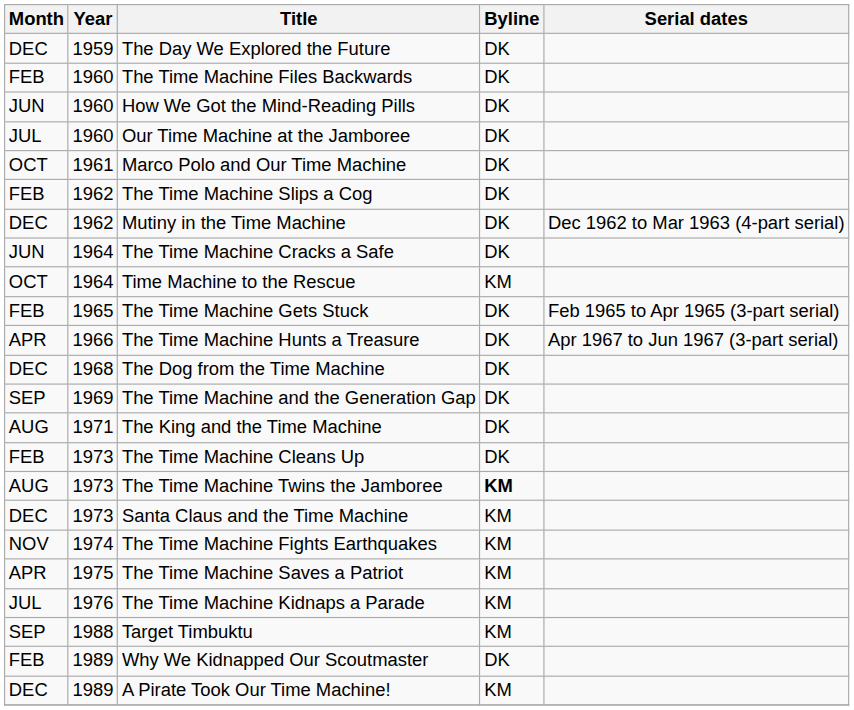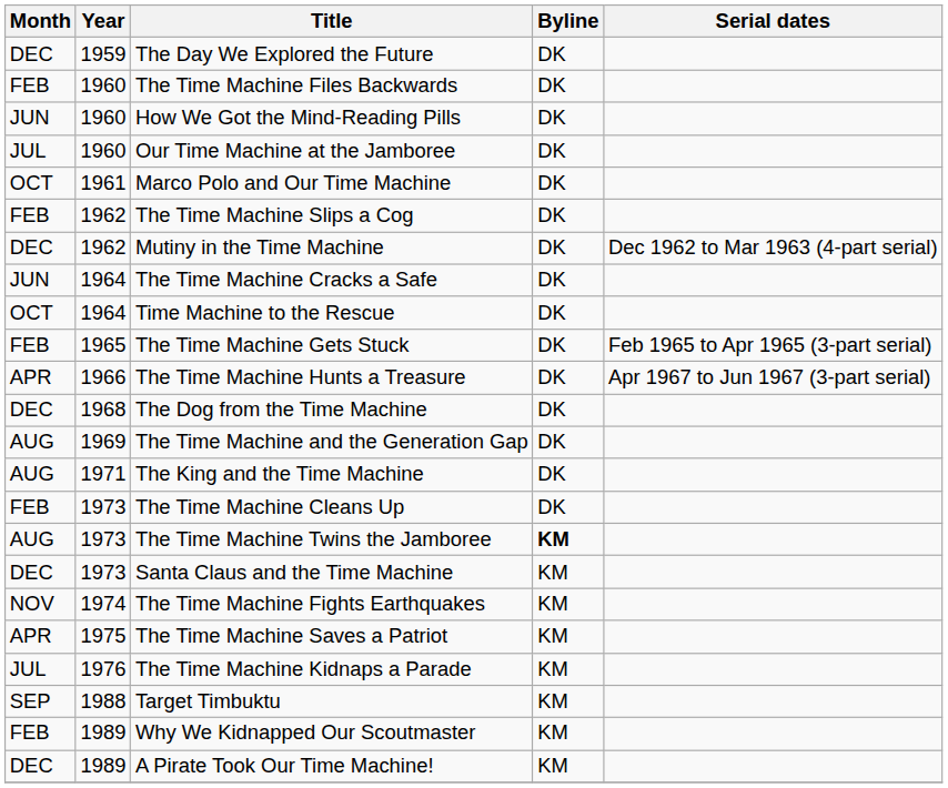 <table class="wikitable sortable">
 <tr>
 <th>Month</th>
 <th>Year</th>
 <th>Title</th>
 <th>Byline</th>
 <th>Serial dates</th>
 </tr>
 <tr>
 <td>DEC</td>
 <td>1959</td>
 <td>The Day We Explored the Future</td>
 <td>DK</td>
 <td></td>
 </tr>
 <tr>
 <td>FEB</td>
 <td>1960</td>
 <td>The Time Machine Files Backwards</td>
 <td>DK</td>
 <td></td>
 </tr>
 <tr>
 <td>JUN</td>
 <td>1960</td>
 <td>How We Got the Mind-Reading Pills</td>
 <td>DK</td>
 <td></td>
 </tr>
 <tr>
 <td>JUL</td>
 <td>1960</td>
 <td>Our Time Machine at the Jamboree</td>
 <td>DK</td>
 <td></td>
 </tr>
 <tr>
 <td>OCT</td>
 <td>1961</td>
 <td>Marco Polo and Our Time Machine</td>
 <td>DK</td>
 <td></td>
 </tr>
 <tr>
 <td>FEB</td>
 <td>1962</td>
 <td>The Time Machine Slips a Cog</td>
 <td>DK</td>
 <td></td>
 </tr>
 <tr>
 <td>DEC</td>
 <td>1962</td>
 <td>Mutiny in the Time Machine</td>
 <td>DK</td>
 <td>Dec 1962 to Mar 1963 (4-part serial)</td>
 </tr>
 <tr>
 <td>JUN</td>
 <td>1964</td>
 <td>The Time Machine Cracks a Safe</td>
 <td>DK</td>
 <td></td>
 </tr>
 <tr>
 <td>OCT</td>
 <td>1964</td>
 <td>Time Machine to the Rescue</td>
-<td>KM</td>
+<td>DK</td>
 <td></td>
 </tr>
 <tr>
 <td>FEB</td>
 <td>1965</td>
 <td>The Time Machine Gets Stuck</td>
 <td>DK</td>
 <td>Feb 1965 to Apr 1965 (3-part serial)</td>
 </tr>
 <tr>
 <td>APR</td>
 <td>1966</td>
 <td>The Time Machine Hunts a Treasure</td>
 <td>DK</td>
 <td>Apr 1967 to Jun 1967 (3-part serial)</td>
 </tr>
 <tr>
 <td>DEC</td>
 <td>1968</td>
 <td>The Dog from the Time Machine</td>
 <td>DK</td>
 <td></td>
 </tr>
 <tr>
-<td>SEP</td>
+<td>AUG</td>
 <td>1969</td>
 <td>The Time Machine and the Generation Gap</td>
 <td>DK</td>
 <td></td>
 </tr>
 <tr>
 <td>AUG</td>
 <td>1971</td>
 <td>The King and the Time Machine</td>
 <td>DK</td>
 <td></td>
 </tr>
 <tr>
 <td>FEB</td>
 <td>1973</td>
 <td>The Time Machine Cleans Up</td>
 <td>DK</td>
 <td></td>
 </tr>
 <tr>
 <td>AUG</td>
 <td>1973</td>
 <td>The Time Machine Twins the Jamboree</td>
 <td><strong>KM</strong></td>
 <td></td>
 </tr>
 <tr>
 <td>DEC</td>
 <td>1973</td>
 <td>Santa Claus and the Time Machine</td>
 <td>KM</td>
 <td></td>
 </tr>
 <tr>
 <td>NOV</td>
 <td>1974</td>
 <td>The Time Machine Fights Earthquakes</td>
 <td>KM</td>
 <td></td>
 </tr>
 <tr>
 <td>APR</td>
 <td>1975</td>
 <td>The Time Machine Saves a Patriot</td>
 <td>KM</td>
 <td></td>
 </tr>
 <tr>
 <td>JUL</td>
 <td>1976</td>
 <td>The Time Machine Kidnaps a Parade</td>
 <td>KM</td>
 <td></td>
 </tr>
 <tr>
 <td>SEP</td>
 <td>1988</td>
 <td>Target Timbuktu</td>
 <td>KM</td>
 <td></td>
 </tr>
 <tr>
 <td>FEB</td>
 <td>1989</td>
 <td>Why We Kidnapped Our Scoutmaster</td>
-<td>DK</td>
+<td>KM</td>
 <td></td>
 </tr>
 <tr>
 <td>DEC</td>
 <td>1989</td>
 <td>A Pirate Took Our Time Machine!</td>
 <td>KM</td>
 <td></td>
 </tr>
 <tr>
 </tr>
 </table>
